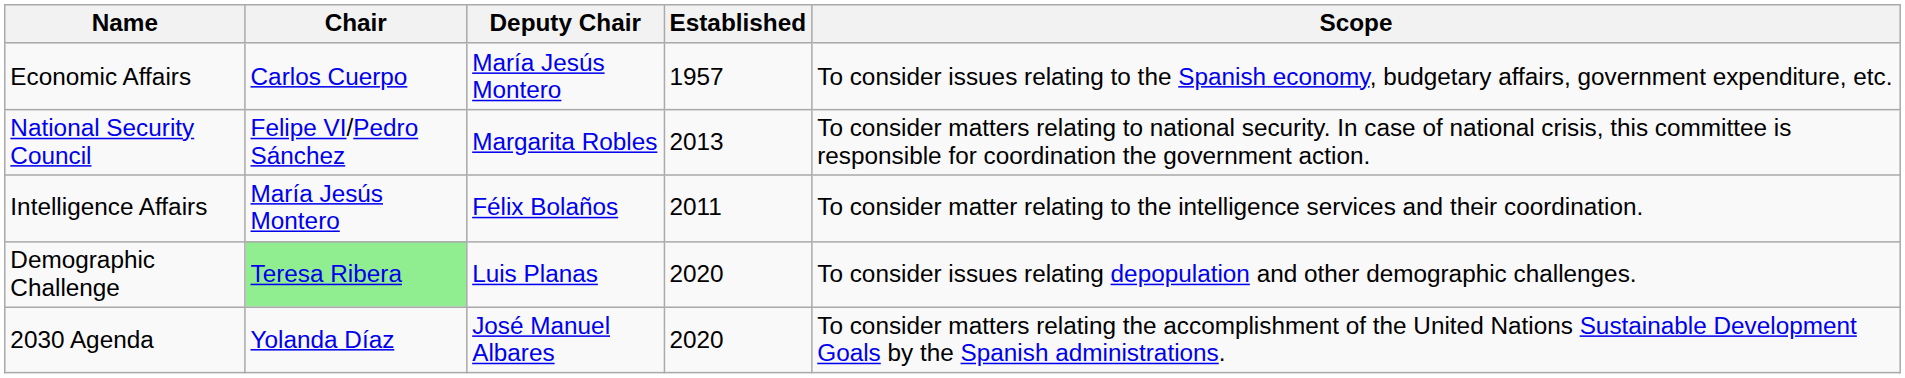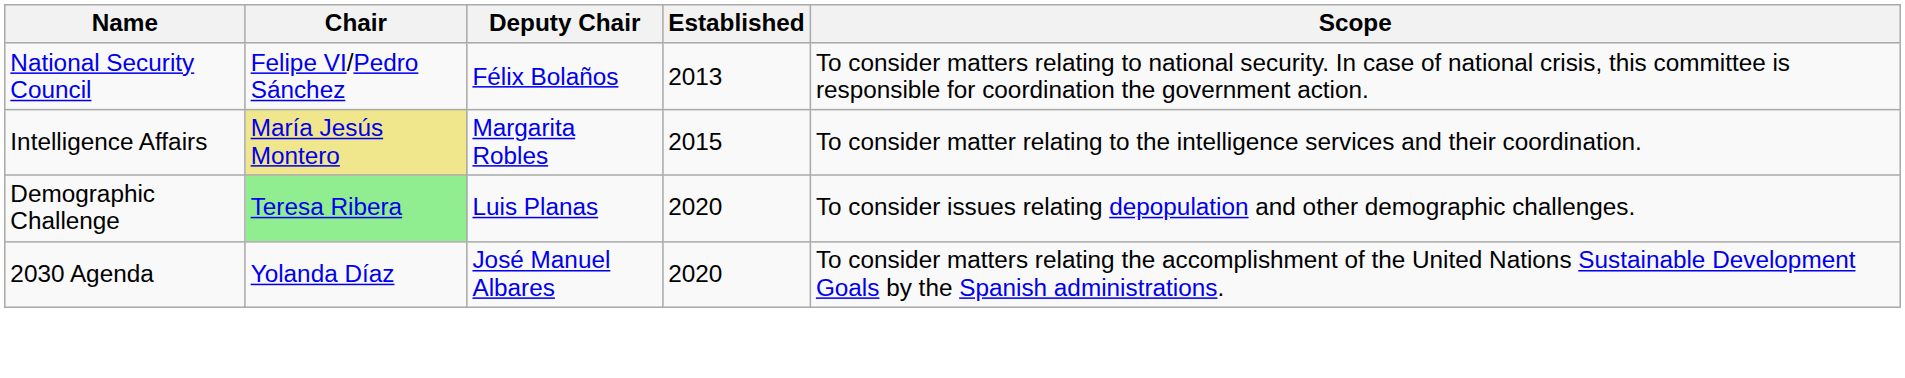 <table class="wikitable">
 <tr>
 <th>Name</th>
 <th>Chair</th>
 <th>Deputy Chair</th>
 <th>Established</th>
 <th>Scope</th>
 </tr>
 <tr>
-<td>Economic Affairs</td>
-<td><a href='#'>Carlos Cuerpo</a></td>
-<td><a href='#'>María Jesús Montero</a></td>
-<td>1957</td>
-<td>To consider issues relating to the <a href='#'>Spanish economy</a>, budgetary affairs, government expenditure, etc.</td>
-</tr>
-<tr>
 <td><a href='#'>National Security Council</a></td>
 <td><a href='#'>Felipe VI</a>/<a href='#'>Pedro Sánchez</a></td>
-<td><a href='#'>Margarita Robles</a></td>
+<td><a href='#'>Félix Bolaños</a></td>
 <td>2013</td>
 <td>To consider matters relating to national security. In case of national crisis, this committee is responsible for coordination the government action.</td>
 </tr>
 <tr>
 <td>Intelligence Affairs</td>
-<td><a href='#'>María Jesús Montero</a></td>
-<td><a href='#'>Félix Bolaños</a></td>
-<td>2011</td>
+<td style="background: khaki;"><a href='#'>María Jesús Montero</a></td>
+<td><a href='#'>Margarita Robles</a></td>
+<td>2015</td>
 <td>To consider matter relating to the intelligence services and their coordination.</td>
 </tr>
 <tr>
 <td>Demographic Challenge</td>
 <td style="background: lightgreen;"><a href='#'>Teresa Ribera</a></td>
 <td><a href='#'>Luis Planas</a></td>
 <td>2020</td>
 <td>To consider issues relating <a href='#'>depopulation</a> and other demographic challenges.</td>
 </tr>
 <tr>
 <td>2030 Agenda</td>
 <td><a href='#'>Yolanda Díaz</a></td>
 <td><a href='#'>José Manuel Albares</a></td>
 <td>2020</td>
 <td>To consider matters relating the accomplishment of the United Nations <a href='#'>Sustainable Development Goals</a> by the <a href='#'>Spanish administrations</a>.</td>
 </tr>
 </table>
